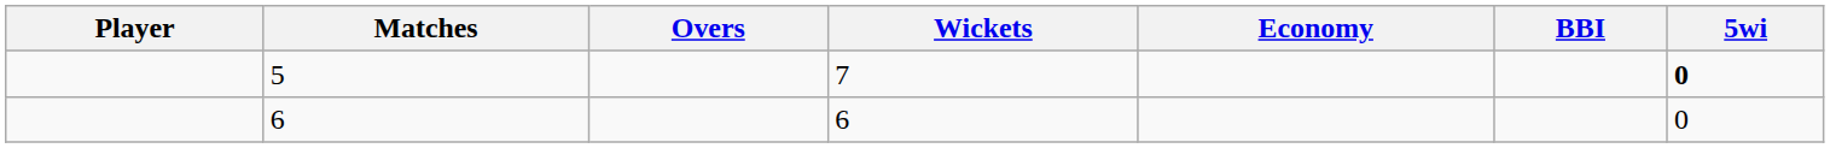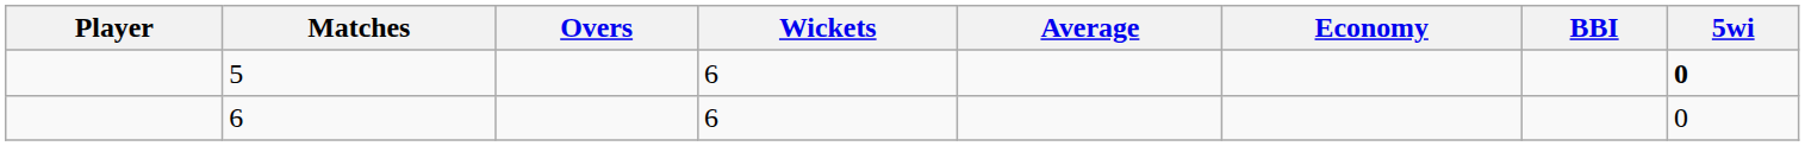 <table class="wikitable sortable" style="width:80%;">
 <tr>
 <th>Player</th>
 <th>Matches</th>
 <th><a href='#'>Overs</a></th>
 <th><a href='#'>Wickets</a></th>
+<th><a href='#'>Average</a></th>
 <th><a href='#'>Economy</a></th>
 <th><a href='#'>BBI</a></th>
 <th><a href='#'>5wi</a></th>
 </tr>
 <tr>
 <td></td>
 <td>5</td>
 <td></td>
-<td>7</td>
+<td>6</td>
+<td></td>
 <td></td>
 <td></td>
 <td><strong>0</strong></td>
 </tr>
 <tr>
 <td></td>
 <td>6</td>
 <td></td>
 <td>6</td>
 <td></td>
 <td></td>
+<td></td>
 <td>0</td>
 </tr>
 </table>
